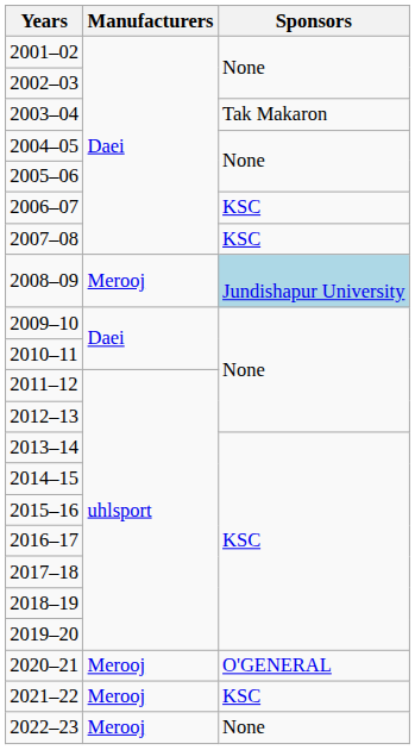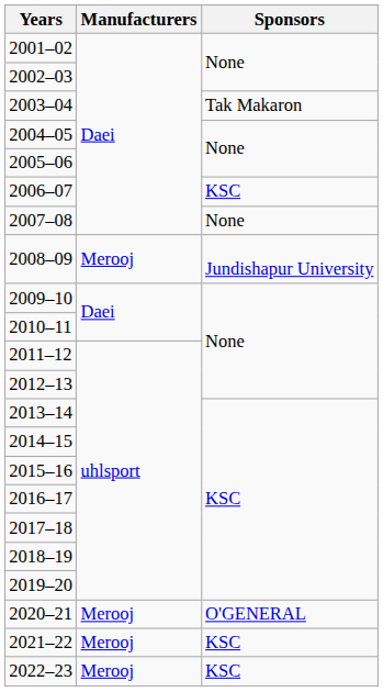 <table class="wikitable" style="text-align: left">
 <tr>
 <th>Years</th>
 <th>Manufacturers</th>
 <th>Sponsors</th>
 </tr>
 <tr>
 <td>2001–02</td>
 <td rowspan="7"><a href='#'>Daei</a></td>
 <td rowspan=2>None</td>
 </tr>
 <tr>
 <td>2002–03</td>
 </tr>
 <tr>
 <td>2003–04</td>
 <td>Tak Makaron</td>
 </tr>
 <tr>
 <td>2004–05</td>
 <td rowspan="2">None</td>
 </tr>
 <tr>
 <td>2005–06</td>
 </tr>
 <tr>
 <td>2006–07</td>
 <td><a href='#'>KSC</a></td>
 </tr>
 <tr>
 <td>2007–08</td>
-<td><a href='#'>KSC</a></td>
+<td>None</td>
 </tr>
 <tr>
 <td>2008–09</td>
 <td><a href='#'>Merooj</a></td>
-<td style="background: lightblue;"><br><a href='#'>Jundishapur University</a></td>
+<td><br><a href='#'>Jundishapur University</a></td>
 </tr>
 <tr>
 <td>2009–10</td>
 <td rowspan="2"><a href='#'>Daei</a></td>
 <td rowspan="4">None</td>
 </tr>
 <tr>
 <td>2010–11</td>
 </tr>
 <tr>
 <td>2011–12</td>
 <td rowspan="9"><a href='#'>uhlsport</a></td>
 </tr>
 <tr>
 <td>2012–13</td>
 </tr>
 <tr>
 <td>2013–14</td>
 <td rowspan="7"><a href='#'>KSC</a></td>
 </tr>
 <tr>
 <td>2014–15</td>
 </tr>
 <tr>
 <td>2015–16</td>
 </tr>
 <tr>
 <td>2016–17</td>
 </tr>
 <tr>
 <td>2017–18</td>
 </tr>
 <tr>
 <td>2018–19</td>
 </tr>
 <tr>
 <td>2019–20</td>
 </tr>
 <tr>
 <td>2020–21</td>
 <td><a href='#'>Merooj</a></td>
 <td><a href='#'>O'GENERAL</a></td>
 </tr>
 <tr>
 <td>2021–22</td>
 <td><a href='#'>Merooj</a></td>
 <td><a href='#'>KSC</a></td>
 </tr>
 <tr>
 <td>2022–23</td>
 <td><a href='#'>Merooj</a></td>
-<td>None</td>
+<td><a href='#'>KSC</a></td>
 </tr>
 </table>
